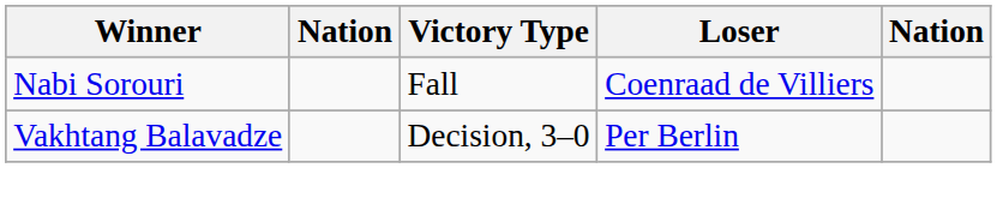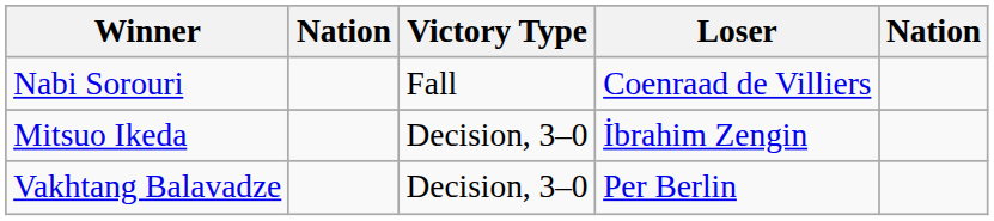 <table class="wikitable sortable" style="text-align:left;">
 <tr>
 <th>Winner</th>
 <th>Nation</th>
 <th>Victory Type</th>
 <th>Loser</th>
 <th>Nation</th>
 </tr>
 <tr>
 <td><a href='#'>Nabi Sorouri</a></td>
 <td></td>
 <td>Fall</td>
 <td><a href='#'>Coenraad de Villiers</a></td>
 <td></td>
 </tr>
 <tr>
+<td><a href='#'>Mitsuo Ikeda</a></td>
+<td></td>
+<td>Decision, 3–0</td>
+<td><a href='#'>İbrahim Zengin</a></td>
+<td></td>
+</tr>
+<tr>
 <td><a href='#'>Vakhtang Balavadze</a></td>
 <td></td>
 <td>Decision, 3–0</td>
 <td><a href='#'>Per Berlin</a></td>
 <td></td>
 </tr>
 </table>
